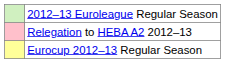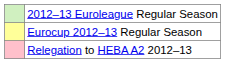 <table bgcolor="#f7f8ff" cellpadding="3" cellspacing="0" border="1" style="font-size: 95%; border: gray solid 1px; border-collapse: collapse; text-align:center">
 <tr>
 <td style="background: #D0F0C0;" width="20"></td>
 <td bgcolor="#ffffff" align="left"><a href='#'>2012–13 Euroleague</a> Regular Season</td>
 </tr>
 <tr>
+<td style="background: #FFFF99;" width="20"></td>
+<td bgcolor="#ffffff" align="left"><a href='#'>Eurocup 2012–13</a> Regular Season</td>
+</tr>
+<tr>
 <td style="background: #ffc0cb" width="20"></td>
 <td bgcolor="#ffffff" align="left"><a href='#'>Relegation</a> to <a href='#'>HEBA A2</a> 2012–13</td>
 </tr>
-<tr>
-<td style="background: #FFFF99;" width="20"></td>
-<td bgcolor="#ffffff" align="left"><a href='#'>Eurocup 2012–13</a> Regular Season</td>
-</tr>
 </table>
